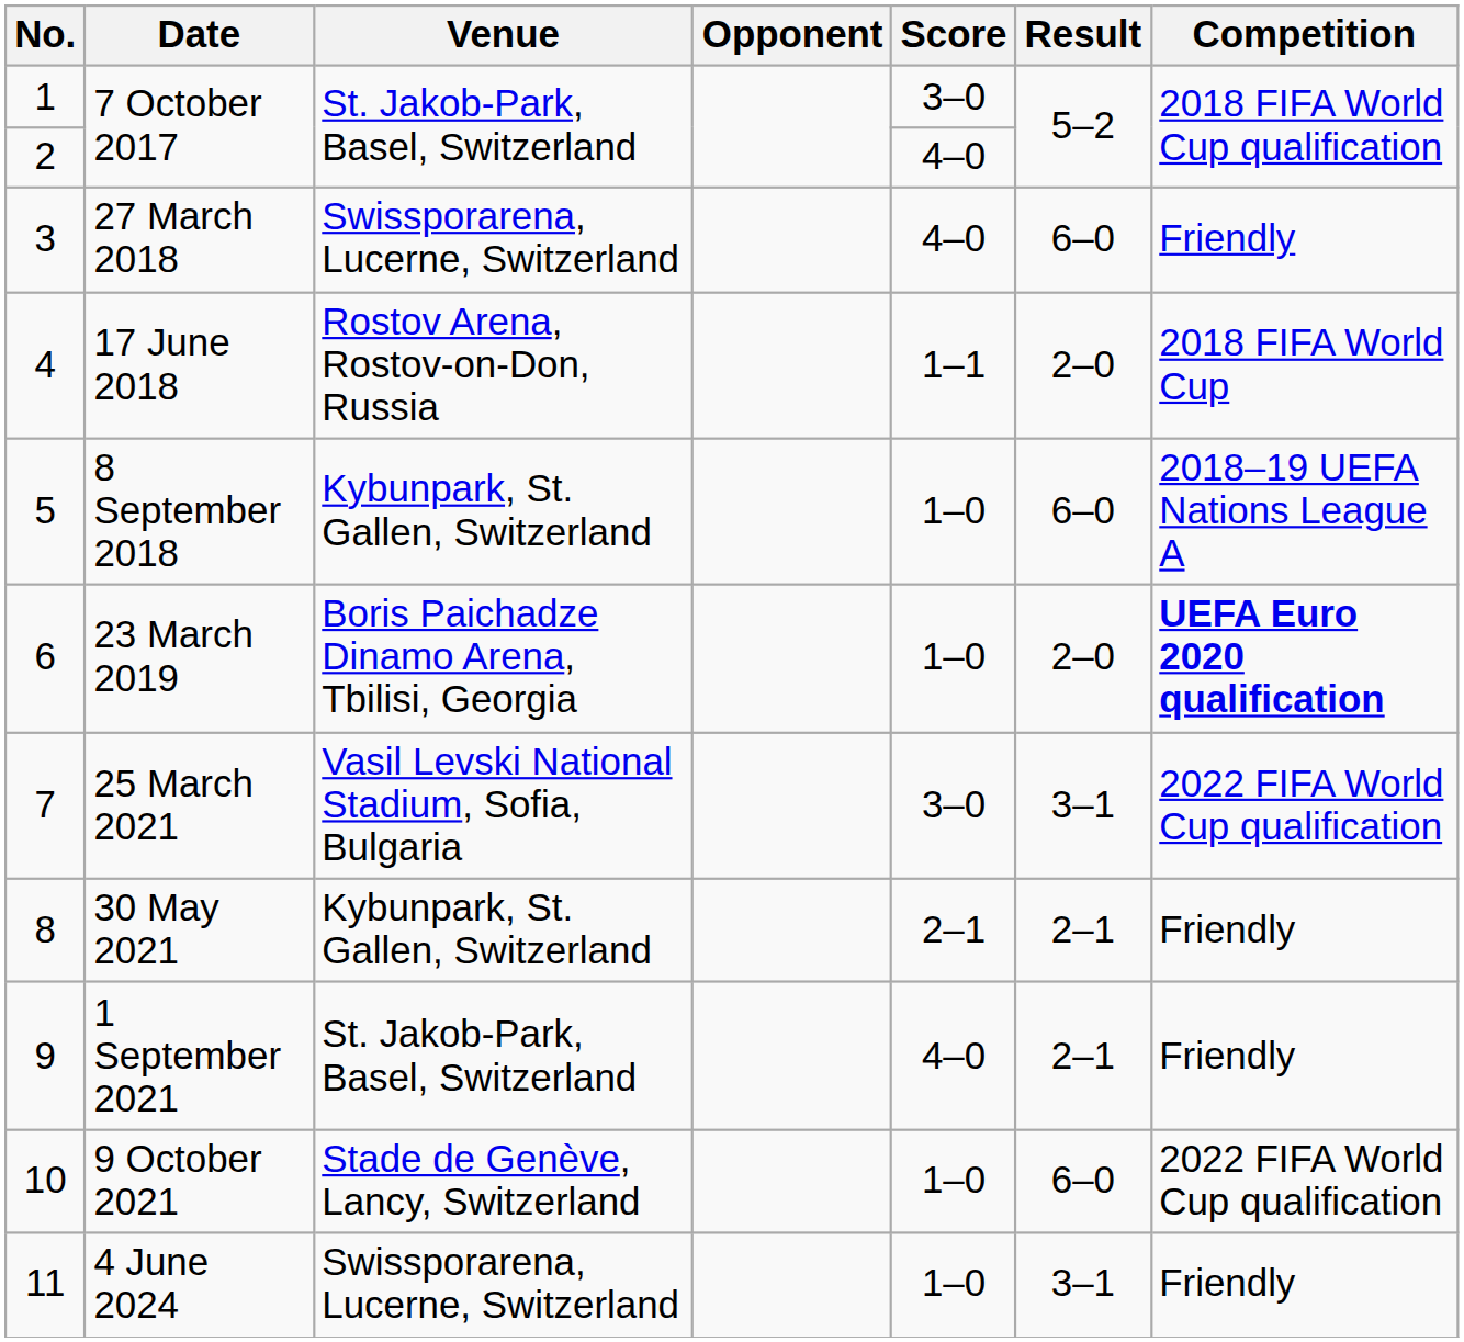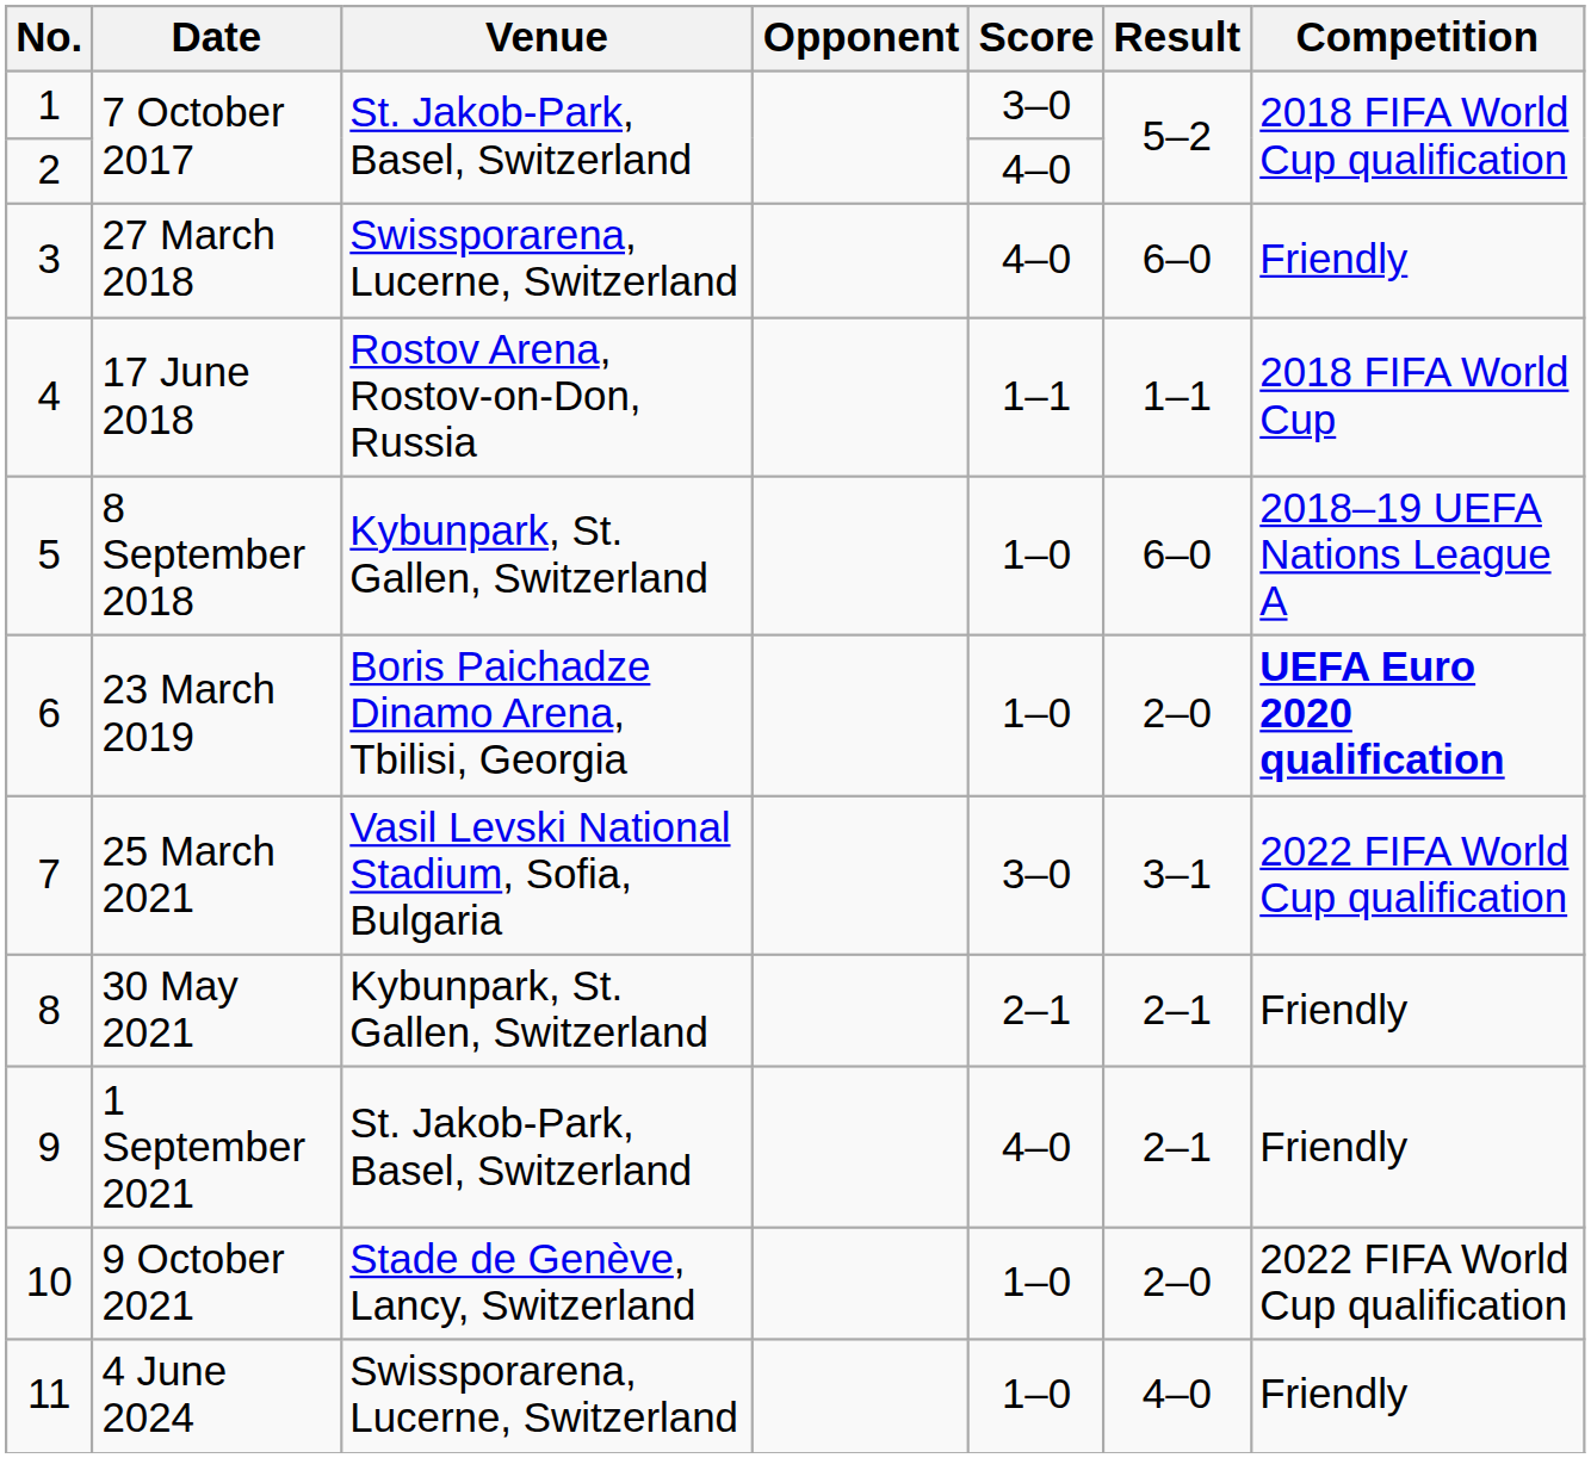 <table class="wikitable sortable">
 <tr>
 <th>No.</th>
 <th>Date</th>
 <th>Venue</th>
 <th>Opponent</th>
 <th>Score</th>
 <th>Result</th>
 <th>Competition</th>
 </tr>
 <tr>
 <td align=center>1</td>
 <td rowspan="2">7 October 2017</td>
 <td rowspan="2"><a href='#'>St. Jakob-Park</a>, Basel, Switzerland</td>
 <td rowspan="2"></td>
 <td align=center>3–0</td>
 <td rowspan="2" style="text-align:center">5–2</td>
 <td rowspan="2"><a href='#'>2018 FIFA World Cup qualification</a></td>
 </tr>
 <tr>
 <td align=center>2</td>
 <td align=center>4–0</td>
 </tr>
 <tr>
 <td align=center>3</td>
 <td>27 March 2018</td>
 <td><a href='#'>Swissporarena</a>, Lucerne, Switzerland</td>
 <td></td>
 <td align=center>4–0</td>
 <td align=center>6–0</td>
 <td><a href='#'>Friendly</a></td>
 </tr>
 <tr>
 <td align=center>4</td>
 <td>17 June 2018</td>
 <td><a href='#'>Rostov Arena</a>, Rostov-on-Don, Russia</td>
 <td></td>
 <td align=center>1–1</td>
-<td align=center>2–0</td>
+<td align=center>1–1</td>
 <td><a href='#'>2018 FIFA World Cup</a></td>
 </tr>
 <tr>
 <td align=center>5</td>
 <td>8 September 2018</td>
 <td><a href='#'>Kybunpark</a>, St. Gallen, Switzerland</td>
 <td></td>
 <td align=center>1–0</td>
 <td align=center>6–0</td>
 <td><a href='#'>2018–19 UEFA Nations League A</a></td>
 </tr>
 <tr>
 <td align=center>6</td>
 <td>23 March 2019</td>
 <td><a href='#'>Boris Paichadze Dinamo Arena</a>, Tbilisi, Georgia</td>
 <td></td>
 <td align=center>1–0</td>
 <td align=center>2–0</td>
 <td><strong><a href='#'>UEFA Euro 2020 qualification</a></strong></td>
 </tr>
 <tr>
 <td align=center>7</td>
 <td>25 March 2021</td>
 <td><a href='#'>Vasil Levski National Stadium</a>, Sofia, Bulgaria</td>
 <td></td>
 <td align=center>3–0</td>
 <td align=center>3–1</td>
 <td><a href='#'>2022 FIFA World Cup qualification</a></td>
 </tr>
 <tr>
 <td align=center>8</td>
 <td>30 May 2021</td>
 <td>Kybunpark, St. Gallen, Switzerland</td>
 <td></td>
 <td align=center>2–1</td>
 <td align=center>2–1</td>
 <td>Friendly</td>
 </tr>
 <tr>
 <td align=center>9</td>
 <td>1 September 2021</td>
 <td>St. Jakob-Park, Basel, Switzerland</td>
 <td></td>
 <td align=center>4–0</td>
 <td align=center>2–1</td>
 <td>Friendly</td>
 </tr>
 <tr>
 <td align=center>10</td>
 <td>9 October 2021</td>
 <td><a href='#'>Stade de Genève</a>, Lancy, Switzerland</td>
 <td></td>
 <td align=center>1–0</td>
-<td align=center>6–0</td>
+<td align=center>2–0</td>
 <td>2022 FIFA World Cup qualification</td>
 </tr>
 <tr>
 <td align=center>11</td>
 <td>4 June 2024</td>
 <td>Swissporarena, Lucerne, Switzerland</td>
 <td></td>
 <td align=center>1–0</td>
-<td align=center>3–1</td>
+<td align=center>4–0</td>
 <td>Friendly</td>
 </tr>
 <tr>
 </tr>
 </table>
